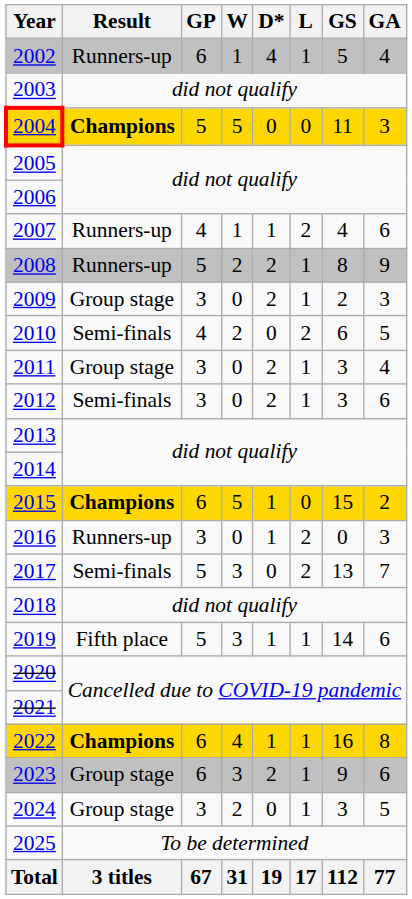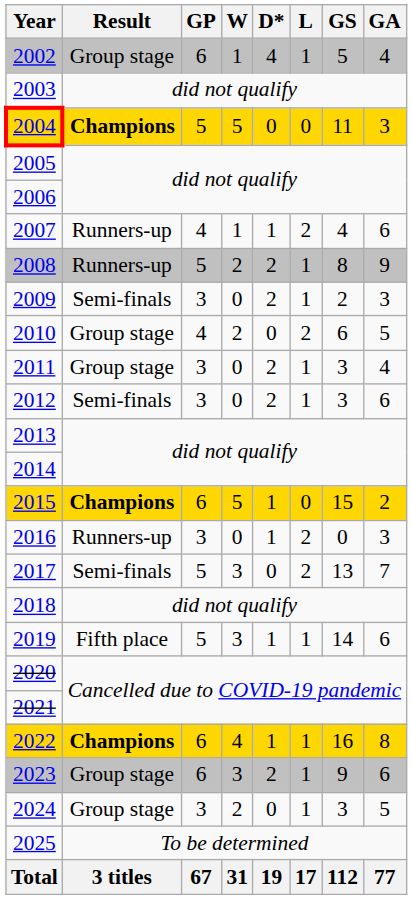 <table class="wikitable" style="text-align: center;">
 <tr>
 <th>Year</th>
 <th>Result</th>
 <th>GP</th>
 <th>W</th>
 <th>D*</th>
 <th>L</th>
 <th>GS</th>
 <th>GA</th>
 </tr>
 <tr bgcolor=silver>
 <td> <a href='#'>2002</a></td>
-<td>Runners-up</td>
+<td>Group stage</td>
 <td>6</td>
 <td>1</td>
 <td>4</td>
 <td>1</td>
 <td>5</td>
 <td>4</td>
 </tr>
 <tr>
 <td> <a href='#'>2003</a></td>
 <td colspan=8><em>did not qualify</em></td>
 </tr>
 <tr bgcolor=gold>
 <td style="border: 3px solid red"> <a href='#'>2004</a></td>
 <td><strong>Champions</strong></td>
 <td>5</td>
 <td>5</td>
 <td>0</td>
 <td>0</td>
 <td>11</td>
 <td>3</td>
 </tr>
 <tr>
 <td> <a href='#'>2005</a></td>
 <td rowspan=2 colspan=8><em>did not qualify</em></td>
 </tr>
 <tr>
 <td> <a href='#'>2006</a></td>
 </tr>
 <tr>
 <td> <a href='#'>2007</a></td>
 <td>Runners-up</td>
 <td>4</td>
 <td>1</td>
 <td>1</td>
 <td>2</td>
 <td>4</td>
 <td>6</td>
 </tr>
 <tr bgcolor=silver>
 <td> <a href='#'>2008</a></td>
 <td>Runners-up</td>
 <td>5</td>
 <td>2</td>
 <td>2</td>
 <td>1</td>
 <td>8</td>
 <td>9</td>
 </tr>
 <tr>
 <td> <a href='#'>2009</a></td>
-<td>Group stage</td>
+<td>Semi-finals</td>
 <td>3</td>
 <td>0</td>
 <td>2</td>
 <td>1</td>
 <td>2</td>
 <td>3</td>
 </tr>
 <tr>
 <td> <a href='#'>2010</a></td>
-<td>Semi-finals</td>
+<td>Group stage</td>
 <td>4</td>
 <td>2</td>
 <td>0</td>
 <td>2</td>
 <td>6</td>
 <td>5</td>
 </tr>
 <tr>
 <td> <a href='#'>2011</a></td>
 <td>Group stage</td>
 <td>3</td>
 <td>0</td>
 <td>2</td>
 <td>1</td>
 <td>3</td>
 <td>4</td>
 </tr>
 <tr>
 <td> <a href='#'>2012</a></td>
 <td>Semi-finals</td>
 <td>3</td>
 <td>0</td>
 <td>2</td>
 <td>1</td>
 <td>3</td>
 <td>6</td>
 </tr>
 <tr>
 <td> <a href='#'>2013</a></td>
 <td rowspan=2 colspan=8><em>did not qualify</em></td>
 </tr>
 <tr>
 <td> <a href='#'>2014</a></td>
 </tr>
 <tr bgcolor=gold>
 <td> <a href='#'>2015</a></td>
 <td><strong>Champions</strong></td>
 <td>6</td>
 <td>5</td>
 <td>1</td>
 <td>0</td>
 <td>15</td>
 <td>2</td>
 </tr>
 <tr>
 <td> <a href='#'>2016</a></td>
 <td>Runners-up</td>
 <td>3</td>
 <td>0</td>
 <td>1</td>
 <td>2</td>
 <td>0</td>
 <td>3</td>
 </tr>
 <tr>
 <td> <a href='#'>2017</a></td>
 <td>Semi-finals</td>
 <td>5</td>
 <td>3</td>
 <td>0</td>
 <td>2</td>
 <td>13</td>
 <td>7</td>
 </tr>
 <tr>
 <td> <a href='#'>2018</a></td>
 <td colspan=7><em>did not qualify</em></td>
 </tr>
 <tr>
 <td> <a href='#'>2019</a></td>
 <td>Fifth place</td>
 <td>5</td>
 <td>3</td>
 <td>1</td>
 <td>1</td>
 <td>14</td>
 <td>6</td>
 </tr>
 <tr>
 <td> <s><a href='#'>2020</a></s></td>
 <td colspan="7" rowspan="2"><em>Cancelled due to <a href='#'>COVID-19 pandemic</a></em></td>
 </tr>
 <tr>
 <td> <s><a href='#'>2021</a></s></td>
 </tr>
 <tr bgcolor=gold>
 <td> <a href='#'>2022</a></td>
 <td><strong>Champions</strong></td>
 <td>6</td>
 <td>4</td>
 <td>1</td>
 <td>1</td>
 <td>16</td>
 <td>8</td>
 </tr>
 <tr bgcolor=silver>
 <td> <a href='#'>2023</a></td>
 <td>Group stage</td>
 <td>6</td>
 <td>3</td>
 <td>2</td>
 <td>1</td>
 <td>9</td>
 <td>6</td>
 </tr>
 <tr>
 <td> <a href='#'>2024</a></td>
 <td>Group stage</td>
 <td>3</td>
 <td>2</td>
 <td>0</td>
 <td>1</td>
 <td>3</td>
 <td>5</td>
 </tr>
 <tr>
 <td> <a href='#'>2025</a></td>
 <td colspan=7><em>To be determined</em></td>
 </tr>
 <tr>
 <th>Total</th>
 <th>3 titles</th>
 <th>67</th>
 <th>31</th>
 <th>19</th>
 <th>17</th>
 <th>112</th>
 <th>77</th>
 </tr>
 </table>
